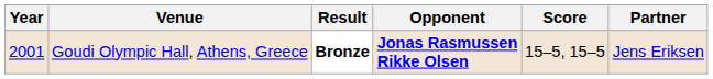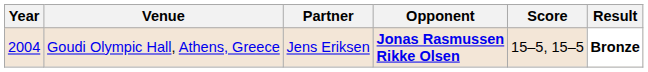 <table class="sortable wikitable" style="font-size: 90%;">
 <tr>
 <th>Year</th>
 <th>Venue</th>
-<th>Result</th>
+<th>Partner</th>
 <th>Opponent</th>
 <th>Score</th>
-<th>Partner</th>
+<th>Result</th>
 </tr>
 <tr style="background:#F3E6D7">
-<td align="center"><a href='#'>2001</a></td>
+<td align="center"><a href='#'>2004</a></td>
 <td align="left"><a href='#'>Goudi Olympic Hall</a>, <a href='#'>Athens, Greece</a></td>
-<td style="text-align:left; background:white"> <strong>Bronze</strong></td>
+<td align="left"> <a href='#'>Jens Eriksen</a></td>
 <td align="left"><strong> <a href='#'>Jonas Rasmussen</a> <br>  <a href='#'>Rikke Olsen</a></strong></td>
 <td align="left">15–5, 15–5</td>
-<td align="left"> <a href='#'>Jens Eriksen</a></td>
+<td style="text-align:left; background:white"> <strong>Bronze</strong></td>
 </tr>
 </table>
